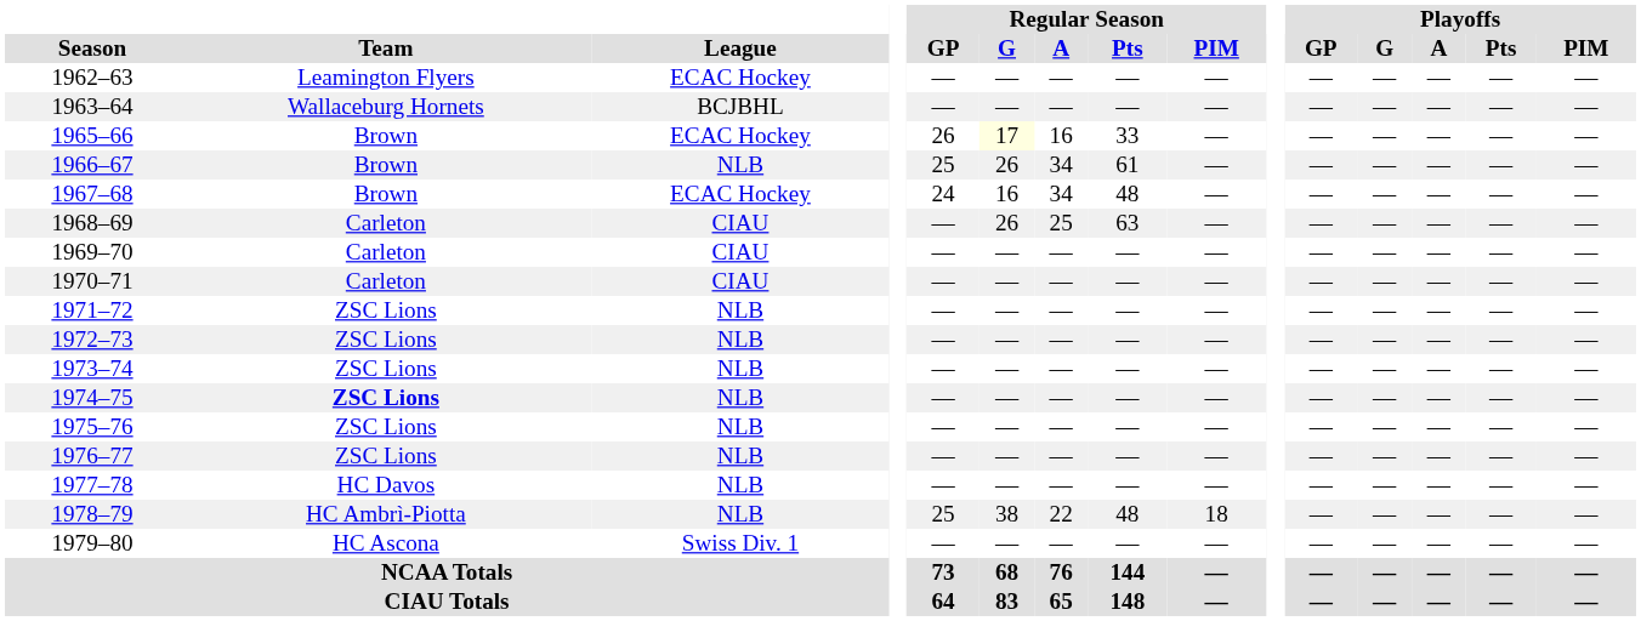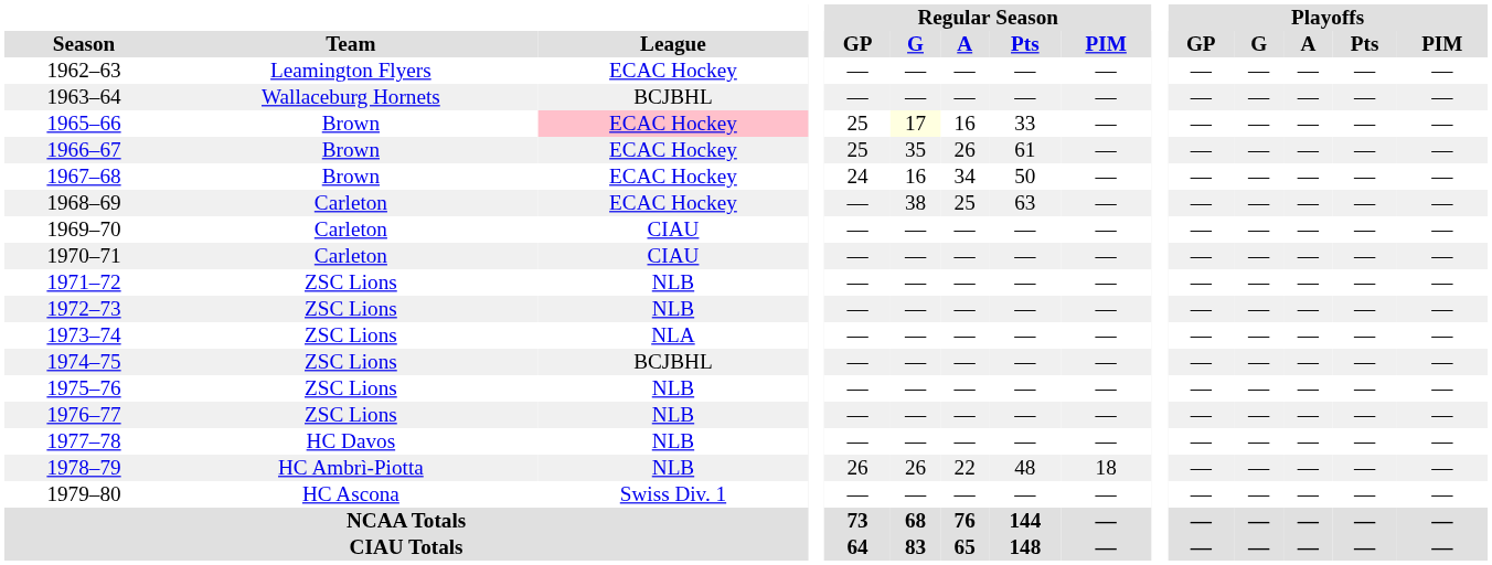 <table border="0" cellpadding="1" cellspacing="0" style="text-align:center; width:70em">
 <tr bgcolor="#e0e0e0">
 <th colspan="3"  bgcolor="#ffffff"> </th>
 <th rowspan="99" bgcolor="#ffffff"> </th>
 <th colspan="5">Regular Season</th>
 <th rowspan="99" bgcolor="#ffffff"> </th>
 <th colspan="5">Playoffs</th>
 </tr>
 <tr bgcolor="#e0e0e0">
 <th>Season</th>
 <th>Team</th>
 <th>League</th>
 <th>GP</th>
 <th><a href='#'>G</a></th>
 <th><a href='#'>A</a></th>
 <th><a href='#'>Pts</a></th>
 <th><a href='#'>PIM</a></th>
 <th>GP</th>
 <th>G</th>
 <th>A</th>
 <th>Pts</th>
 <th>PIM</th>
 </tr>
 <tr>
 <td>1962–63</td>
 <td><a href='#'>Leamington Flyers</a></td>
 <td><a href='#'>ECAC Hockey</a></td>
 <td>—</td>
 <td>—</td>
 <td>—</td>
 <td>—</td>
 <td>—</td>
 <td>—</td>
 <td>—</td>
 <td>—</td>
 <td>—</td>
 <td>—</td>
 </tr>
 <tr bgcolor=f0f0f0>
 <td>1963–64</td>
 <td><a href='#'>Wallaceburg Hornets</a></td>
 <td>BCJBHL</td>
 <td>—</td>
 <td>—</td>
 <td>—</td>
 <td>—</td>
 <td>—</td>
 <td>—</td>
 <td>—</td>
 <td>—</td>
 <td>—</td>
 <td>—</td>
 </tr>
 <tr>
 <td><a href='#'>1965–66</a></td>
 <td><a href='#'>Brown</a></td>
-<td><a href='#'>ECAC Hockey</a></td>
-<td>26</td>
+<td style="background: pink;"><a href='#'>ECAC Hockey</a></td>
+<td>25</td>
 <td style="background: lightyellow;">17</td>
 <td>16</td>
 <td>33</td>
 <td>—</td>
 <td>—</td>
 <td>—</td>
 <td>—</td>
 <td>—</td>
 <td>—</td>
 </tr>
 <tr bgcolor=f0f0f0>
 <td><a href='#'>1966–67</a></td>
 <td><a href='#'>Brown</a></td>
-<td><a href='#'>NLB</a></td>
+<td><a href='#'>ECAC Hockey</a></td>
 <td>25</td>
+<td>35</td>
 <td>26</td>
-<td>34</td>
 <td>61</td>
 <td>—</td>
 <td>—</td>
 <td>—</td>
 <td>—</td>
 <td>—</td>
 <td>—</td>
 </tr>
 <tr>
 <td><a href='#'>1967–68</a></td>
 <td><a href='#'>Brown</a></td>
 <td><a href='#'>ECAC Hockey</a></td>
 <td>24</td>
 <td>16</td>
 <td>34</td>
-<td>48</td>
+<td>50</td>
 <td>—</td>
 <td>—</td>
 <td>—</td>
 <td>—</td>
 <td>—</td>
 <td>—</td>
 </tr>
 <tr bgcolor=f0f0f0>
 <td>1968–69</td>
 <td><a href='#'>Carleton</a></td>
-<td><a href='#'>CIAU</a></td>
+<td><a href='#'>ECAC Hockey</a></td>
 <td>—</td>
-<td>26</td>
+<td>38</td>
 <td>25</td>
 <td>63</td>
 <td>—</td>
 <td>—</td>
 <td>—</td>
 <td>—</td>
 <td>—</td>
 <td>—</td>
 </tr>
 <tr>
 <td>1969–70</td>
 <td><a href='#'>Carleton</a></td>
 <td><a href='#'>CIAU</a></td>
 <td>—</td>
 <td>—</td>
 <td>—</td>
 <td>—</td>
 <td>—</td>
 <td>—</td>
 <td>—</td>
 <td>—</td>
 <td>—</td>
 <td>—</td>
 </tr>
 <tr bgcolor=f0f0f0>
 <td>1970–71</td>
 <td><a href='#'>Carleton</a></td>
 <td><a href='#'>CIAU</a></td>
 <td>—</td>
 <td>—</td>
 <td>—</td>
 <td>—</td>
 <td>—</td>
 <td>—</td>
 <td>—</td>
 <td>—</td>
 <td>—</td>
 <td>—</td>
 </tr>
 <tr>
 <td><a href='#'>1971–72</a></td>
 <td><a href='#'>ZSC Lions</a></td>
 <td><a href='#'>NLB</a></td>
 <td>—</td>
 <td>—</td>
 <td>—</td>
 <td>—</td>
 <td>—</td>
 <td>—</td>
 <td>—</td>
 <td>—</td>
 <td>—</td>
 <td>—</td>
 </tr>
 <tr bgcolor=f0f0f0>
 <td><a href='#'>1972–73</a></td>
 <td><a href='#'>ZSC Lions</a></td>
 <td><a href='#'>NLB</a></td>
 <td>—</td>
 <td>—</td>
 <td>—</td>
 <td>—</td>
 <td>—</td>
 <td>—</td>
 <td>—</td>
 <td>—</td>
 <td>—</td>
 <td>—</td>
 </tr>
 <tr>
 <td><a href='#'>1973–74</a></td>
 <td><a href='#'>ZSC Lions</a></td>
-<td><a href='#'>NLB</a></td>
+<td><a href='#'>NLA</a></td>
 <td>—</td>
 <td>—</td>
 <td>—</td>
 <td>—</td>
 <td>—</td>
 <td>—</td>
 <td>—</td>
 <td>—</td>
 <td>—</td>
 <td>—</td>
 </tr>
 <tr bgcolor=f0f0f0>
 <td><a href='#'>1974–75</a></td>
-<td><strong><a href='#'>ZSC Lions</a></strong></td>
-<td><a href='#'>NLB</a></td>
+<td><a href='#'>ZSC Lions</a></td>
+<td>BCJBHL</td>
 <td>—</td>
 <td>—</td>
 <td>—</td>
 <td>—</td>
 <td>—</td>
 <td>—</td>
 <td>—</td>
 <td>—</td>
 <td>—</td>
 <td>—</td>
 </tr>
 <tr>
 <td><a href='#'>1975–76</a></td>
 <td><a href='#'>ZSC Lions</a></td>
 <td><a href='#'>NLB</a></td>
 <td>—</td>
 <td>—</td>
 <td>—</td>
 <td>—</td>
 <td>—</td>
 <td>—</td>
 <td>—</td>
 <td>—</td>
 <td>—</td>
 <td>—</td>
 </tr>
 <tr bgcolor=f0f0f0>
 <td><a href='#'>1976–77</a></td>
 <td><a href='#'>ZSC Lions</a></td>
 <td><a href='#'>NLB</a></td>
 <td>—</td>
 <td>—</td>
 <td>—</td>
 <td>—</td>
 <td>—</td>
 <td>—</td>
 <td>—</td>
 <td>—</td>
 <td>—</td>
 <td>—</td>
 </tr>
 <tr>
 <td><a href='#'>1977–78</a></td>
 <td><a href='#'>HC Davos</a></td>
 <td><a href='#'>NLB</a></td>
 <td>—</td>
 <td>—</td>
 <td>—</td>
 <td>—</td>
 <td>—</td>
 <td>—</td>
 <td>—</td>
 <td>—</td>
 <td>—</td>
 <td>—</td>
 </tr>
 <tr bgcolor=f0f0f0>
 <td><a href='#'>1978–79</a></td>
 <td><a href='#'>HC Ambrì-Piotta</a></td>
 <td><a href='#'>NLB</a></td>
-<td>25</td>
-<td>38</td>
+<td>26</td>
+<td>26</td>
 <td>22</td>
 <td>48</td>
 <td>18</td>
 <td>—</td>
 <td>—</td>
 <td>—</td>
 <td>—</td>
 <td>—</td>
 </tr>
 <tr>
 <td>1979–80</td>
 <td><a href='#'>HC Ascona</a></td>
 <td><a href='#'>Swiss Div. 1</a></td>
 <td>—</td>
 <td>—</td>
 <td>—</td>
 <td>—</td>
 <td>—</td>
 <td>—</td>
 <td>—</td>
 <td>—</td>
 <td>—</td>
 <td>—</td>
 </tr>
 <tr bgcolor="#e0e0e0">
 <th colspan="3">NCAA Totals</th>
 <th>73</th>
 <th>68</th>
 <th>76</th>
 <th>144</th>
 <th>—</th>
 <th>—</th>
 <th>—</th>
 <th>—</th>
 <th>—</th>
 <th>—</th>
 </tr>
 <tr bgcolor="#e0e0e0">
 <th colspan="3">CIAU Totals</th>
 <th>64</th>
 <th>83</th>
 <th>65</th>
 <th>148</th>
 <th>—</th>
 <th>—</th>
 <th>—</th>
 <th>—</th>
 <th>—</th>
 <th>—</th>
 </tr>
 </table>
